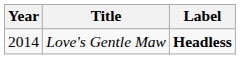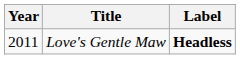 <table class="wikitable">
 <tr>
 <th>Year</th>
 <th>Title</th>
 <th>Label</th>
 </tr>
 <tr>
-<td>2014</td>
+<td>2011</td>
 <td><em>Love's Gentle Maw</em></td>
 <td><strong>Headless</strong></td>
 </tr>
 </table>
